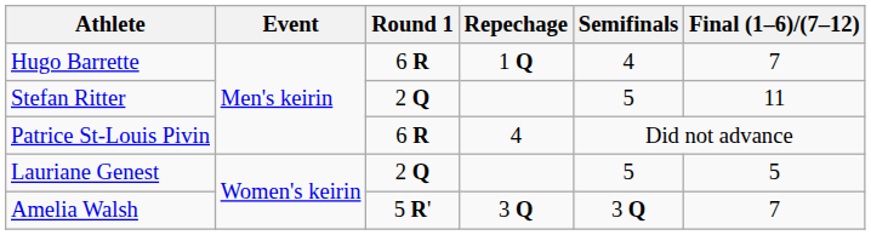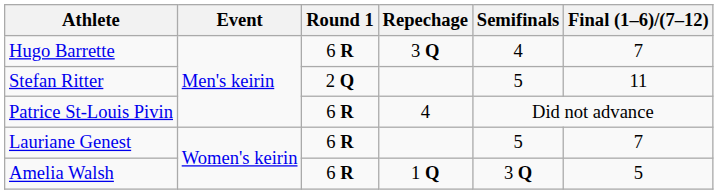 <table class="wikitable" style="font-size:90%;">
 <tr>
 <th>Athlete</th>
 <th>Event</th>
 <th>Round 1</th>
 <th>Repechage</th>
 <th>Semifinals</th>
 <th>Final (1–6)/(7–12)</th>
 </tr>
 <tr align=center>
 <td align=left><a href='#'>Hugo Barrette</a></td>
 <td align=left rowspan=3><a href='#'>Men's keirin</a></td>
 <td>6 <strong>R</strong></td>
-<td>1 <strong>Q</strong></td>
+<td>3 <strong>Q</strong></td>
 <td>4</td>
 <td>7</td>
 </tr>
 <tr align=center>
 <td align=left><a href='#'>Stefan Ritter</a></td>
 <td>2 <strong>Q</strong></td>
 <td></td>
 <td>5</td>
 <td>11</td>
 </tr>
 <tr align=center>
 <td align=left><a href='#'>Patrice St-Louis Pivin</a></td>
 <td>6 <strong>R</strong></td>
 <td>4</td>
 <td colspan=2>Did not advance</td>
 </tr>
 <tr align=center>
 <td align=left><a href='#'>Lauriane Genest</a></td>
 <td align=left rowspan=2><a href='#'>Women's keirin</a></td>
-<td>2 <strong>Q</strong></td>
+<td>6 <strong>R</strong></td>
 <td></td>
 <td>5</td>
-<td>5</td>
+<td>7</td>
 </tr>
 <tr align=center>
 <td align=left><a href='#'>Amelia Walsh</a></td>
-<td>5 <strong>R</strong>'</td>
+<td>6 <strong>R</strong></td>
+<td>1 <strong>Q</strong></td>
 <td>3 <strong>Q</strong></td>
-<td>3 <strong>Q</strong></td>
-<td>7</td>
+<td>5</td>
 </tr>
 </table>
